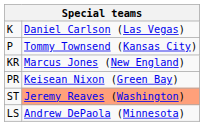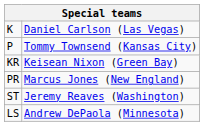 <table class="wikitable">
 <tr>
 <th colspan="6">Special teams</th>
 </tr>
 <tr>
 <td>K</td>
 <td><a href='#'>Daniel Carlson</a> (<a href='#'>Las Vegas</a>)</td>
 </tr>
 <tr>
 <td>P</td>
 <td><a href='#'>Tommy Townsend</a> (<a href='#'>Kansas City</a>)</td>
 </tr>
 <tr>
 <td>KR</td>
+<td><a href='#'>Keisean Nixon</a> (<a href='#'>Green Bay</a>)</td>
+</tr>
+<tr>
+<td>PR</td>
 <td><a href='#'>Marcus Jones</a> (<a href='#'>New England</a>)</td>
 </tr>
 <tr>
-<td>PR</td>
-<td><a href='#'>Keisean Nixon</a> (<a href='#'>Green Bay</a>)</td>
-</tr>
-<tr>
 <td>ST</td>
-<td style="background: lightsalmon;"><a href='#'>Jeremy Reaves</a> (<a href='#'>Washington</a>)</td>
+<td><a href='#'>Jeremy Reaves</a> (<a href='#'>Washington</a>)</td>
 </tr>
 <tr>
 <td>LS</td>
 <td><a href='#'>Andrew DePaola</a> (<a href='#'>Minnesota</a>)</td>
 </tr>
 </table>
